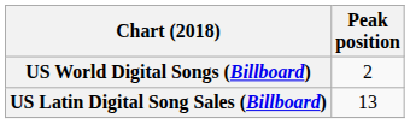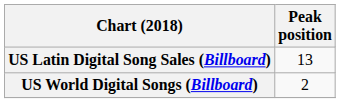 <table class="wikitable plainrowheaders" style="text-align:center;">
 <tr>
 <th scope="col">Chart (2018)</th>
 <th scope="col">Peak<br>position</th>
 </tr>
 <tr>
+<th scope="row">US Latin Digital Song Sales (<a href='#'><em>Billboard</em></a>)</th>
+<td>13</td>
+</tr>
+<tr>
 <th scope="row">US World Digital Songs (<a href='#'><em>Billboard</em></a>)</th>
 <td>2</td>
 </tr>
 <tr>
-<th scope="row">US Latin Digital Song Sales (<a href='#'><em>Billboard</em></a>)</th>
-<td>13</td>
-</tr>
-<tr>
 </tr>
 </table>
